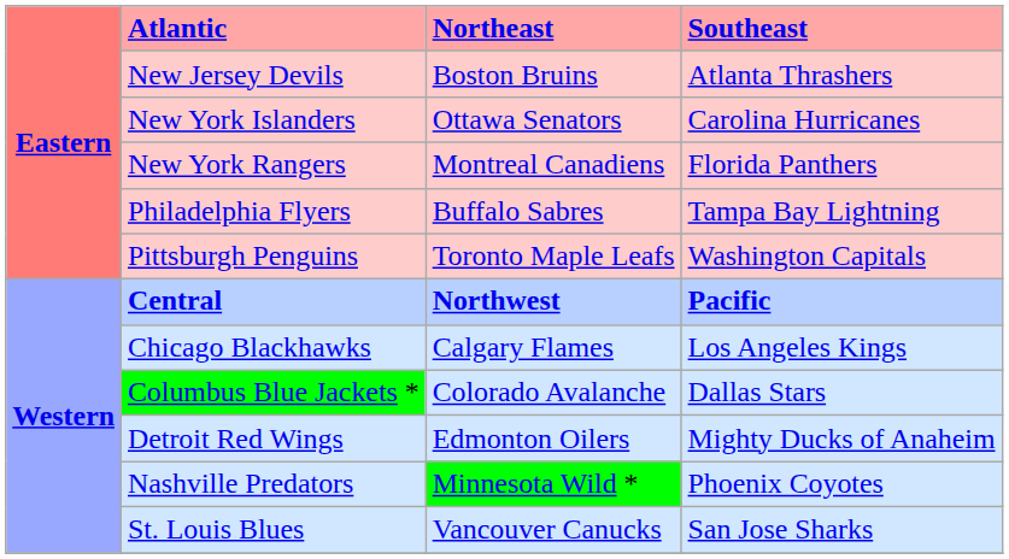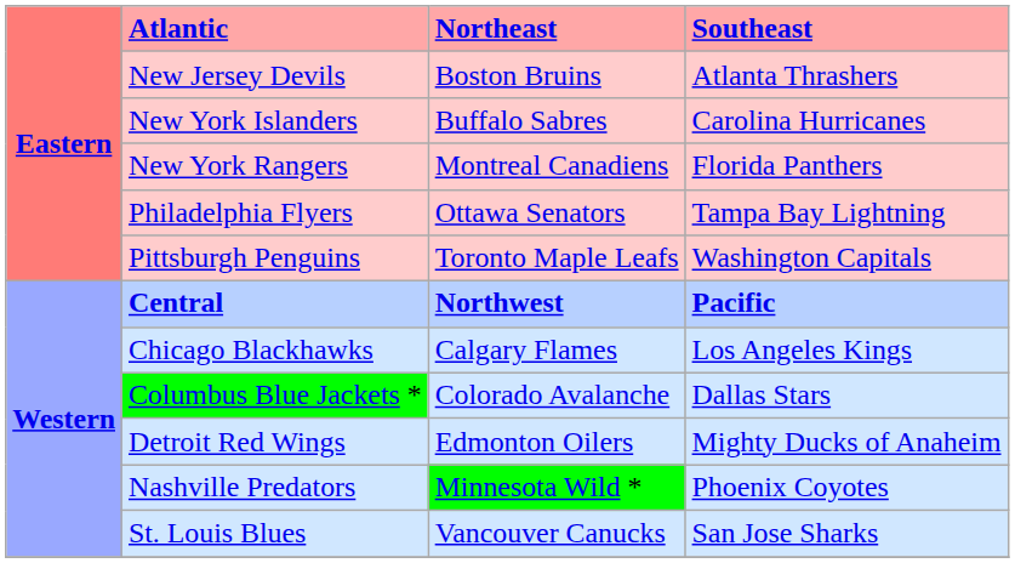 <table class="wikitable">
 <tr>
 <th rowspan="6" style="background-color: #FF7B77;"><strong><a href='#'>Eastern</a></strong></th>
 <td style="background-color: #FFA7A7;"><strong><a href='#'>Atlantic</a></strong></td>
 <td style="background-color: #FFA7A7;"><strong><a href='#'>Northeast</a></strong></td>
 <td style="background-color: #FFA7A7;"><strong><a href='#'>Southeast</a></strong></td>
 </tr>
 <tr>
 <td style="background-color: #FFCCCC;"><a href='#'>New Jersey Devils</a></td>
 <td style="background-color: #FFCCCC;"><a href='#'>Boston Bruins</a></td>
 <td style="background-color: #FFCCCC;"><a href='#'>Atlanta Thrashers</a></td>
 </tr>
 <tr>
 <td style="background-color: #FFCCCC;"><a href='#'>New York Islanders</a></td>
-<td style="background-color: #FFCCCC;"><a href='#'>Ottawa Senators</a></td>
+<td style="background-color: #FFCCCC;"><a href='#'>Buffalo Sabres</a></td>
 <td style="background-color: #FFCCCC;"><a href='#'>Carolina Hurricanes</a></td>
 </tr>
 <tr>
 <td style="background-color: #FFCCCC;"><a href='#'>New York Rangers</a></td>
 <td style="background-color: #FFCCCC;"><a href='#'>Montreal Canadiens</a></td>
 <td style="background-color: #FFCCCC;"><a href='#'>Florida Panthers</a></td>
 </tr>
 <tr>
 <td style="background-color: #FFCCCC;"><a href='#'>Philadelphia Flyers</a></td>
-<td style="background-color: #FFCCCC;"><a href='#'>Buffalo Sabres</a></td>
+<td style="background-color: #FFCCCC;"><a href='#'>Ottawa Senators</a></td>
 <td style="background-color: #FFCCCC;"><a href='#'>Tampa Bay Lightning</a></td>
 </tr>
 <tr>
 <td style="background-color: #FFCCCC;"><a href='#'>Pittsburgh Penguins</a></td>
 <td style="background-color: #FFCCCC;"><a href='#'>Toronto Maple Leafs</a></td>
 <td style="background-color: #FFCCCC;"><a href='#'>Washington Capitals</a></td>
 </tr>
 <tr>
 <th rowspan="6" style="background-color: #99A8FF;"><strong><a href='#'>Western</a></strong></th>
 <td style="background-color: #B7D0FF;"><strong><a href='#'>Central</a></strong></td>
 <td style="background-color: #B7D0FF;"><strong><a href='#'>Northwest</a></strong></td>
 <td style="background-color: #B7D0FF;"><strong><a href='#'>Pacific</a></strong></td>
 </tr>
 <tr>
 <td style="background-color: #D0E7FF;"><a href='#'>Chicago Blackhawks</a></td>
 <td style="background-color: #D0E7FF;"><a href='#'>Calgary Flames</a></td>
 <td style="background-color: #D0E7FF;"><a href='#'>Los Angeles Kings</a></td>
 </tr>
 <tr>
 <td style="background-color: #00FF00;"><a href='#'>Columbus Blue Jackets</a> *</td>
 <td style="background-color: #D0E7FF;"><a href='#'>Colorado Avalanche</a></td>
 <td style="background-color: #D0E7FF;"><a href='#'>Dallas Stars</a></td>
 </tr>
 <tr>
 <td style="background-color: #D0E7FF;"><a href='#'>Detroit Red Wings</a></td>
 <td style="background-color: #D0E7FF;"><a href='#'>Edmonton Oilers</a></td>
 <td style="background-color: #D0E7FF;"><a href='#'>Mighty Ducks of Anaheim</a></td>
 </tr>
 <tr>
 <td style="background-color: #D0E7FF;"><a href='#'>Nashville Predators</a></td>
 <td style="background-color: #00FF00;"><a href='#'>Minnesota Wild</a> *</td>
 <td style="background-color: #D0E7FF;"><a href='#'>Phoenix Coyotes</a></td>
 </tr>
 <tr>
 <td style="background-color: #D0E7FF;"><a href='#'>St. Louis Blues</a></td>
 <td style="background-color: #D0E7FF;"><a href='#'>Vancouver Canucks</a></td>
 <td style="background-color: #D0E7FF;"><a href='#'>San Jose Sharks</a></td>
 </tr>
 <tr>
 </tr>
 </table>
